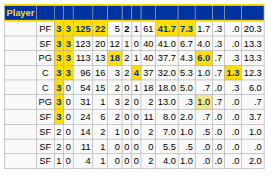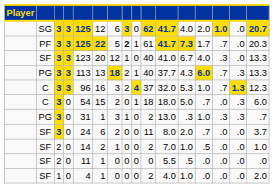 <table class="wikitable sortable" style="font-size: 95%; text-align:right;">
 <tr>
 <th style="background:#0032A0; color:#FEDD00; border-top:#FEDD00 3px solid; border-bottom:#FEDD00 3px solid;">Player</th>
 <th style="background:#0032A0; color:#FEDD00; border-top:#FEDD00 3px solid; border-bottom:#FEDD00 3px solid;"></th>
 <th style="background:#0032A0; color:#FEDD00; border-top:#FEDD00 3px solid; border-bottom:#FEDD00 3px solid;"></th>
 <th style="background:#0032A0; color:#FEDD00; border-top:#FEDD00 3px solid; border-bottom:#FEDD00 3px solid;"></th>
 <th style="background:#0032A0; color:#FEDD00; border-top:#FEDD00 3px solid; border-bottom:#FEDD00 3px solid;"></th>
 <th style="background:#0032A0; color:#FEDD00; border-top:#FEDD00 3px solid; border-bottom:#FEDD00 3px solid;"></th>
 <th style="background:#0032A0; color:#FEDD00; border-top:#FEDD00 3px solid; border-bottom:#FEDD00 3px solid;"></th>
 <th style="background:#0032A0; color:#FEDD00; border-top:#FEDD00 3px solid; border-bottom:#FEDD00 3px solid;"></th>
 <th style="background:#0032A0; color:#FEDD00; border-top:#FEDD00 3px solid; border-bottom:#FEDD00 3px solid;"></th>
 <th style="background:#0032A0; color:#FEDD00; border-top:#FEDD00 3px solid; border-bottom:#FEDD00 3px solid;"></th>
 <th style="background:#0032A0; color:#FEDD00; border-top:#FEDD00 3px solid; border-bottom:#FEDD00 3px solid;"></th>
 <th style="background:#0032A0; color:#FEDD00; border-top:#FEDD00 3px solid; border-bottom:#FEDD00 3px solid;"></th>
 <th style="background:#0032A0; color:#FEDD00; border-top:#FEDD00 3px solid; border-bottom:#FEDD00 3px solid;"></th>
 <th style="background:#0032A0; color:#FEDD00; border-top:#FEDD00 3px solid; border-bottom:#FEDD00 3px solid;"></th>
 <th style="background:#0032A0; color:#FEDD00; border-top:#FEDD00 3px solid; border-bottom:#FEDD00 3px solid;"></th>
 <th style="background:#0032A0; color:#FEDD00; border-top:#FEDD00 3px solid; border-bottom:#FEDD00 3px solid;"></th>
 </tr>
 <tr>
 <td style="text-align:left;"></td>
+<td style="text-align:center;">SG</td>
+<td style="background:#FEDD00; color:#0032A0;"><strong>3</strong></td>
+<td style="background:#FEDD00; color:#0032A0;"><strong>3</strong></td>
+<td style="background:#FEDD00; color:#0032A0;"><strong>125</strong></td>
+<td>12</td>
+<td>6</td>
+<td style="background:#FEDD00; color:#0032A0;"><strong>3</strong></td>
+<td>0</td>
+<td style="background:#FEDD00; color:#0032A0;"><strong>62</strong></td>
+<td style="background:#FEDD00; color:#0032A0;"><strong>41.7</strong></td>
+<td>4.0</td>
+<td>2.0</td>
+<td style="background:#FEDD00; color:#0032A0;"><strong>1.0</strong></td>
+<td>.0</td>
+<td style="background:#FEDD00; color:#0032A0;"><strong>20.7</strong></td>
+</tr>
+<tr>
+<td style="text-align:left;"></td>
 <td style="text-align:center;">PF</td>
 <td style="background:#FEDD00; color:#0032A0;"><strong>3</strong></td>
 <td style="background:#FEDD00; color:#0032A0;"><strong>3</strong></td>
 <td style="background:#FEDD00; color:#0032A0;"><strong>125</strong></td>
 <td style="background:#FEDD00; color:#0032A0;"><strong>22</strong></td>
 <td>5</td>
 <td><strong>2</strong></td>
 <td>1</td>
 <td>61</td>
 <td style="background:#FEDD00; color:#0032A0;"><strong>41.7</strong></td>
 <td style="background:#FEDD00; color:#0032A0;"><strong>7.3</strong></td>
 <td>1.7</td>
-<td>.3</td>
+<td>.7</td>
 <td>.0</td>
 <td>20.3</td>
 </tr>
 <tr>
 <td style="text-align:left;"></td>
 <td style="text-align:center;">SF</td>
 <td style="background:#FEDD00; color:#0032A0;"><strong>3</strong></td>
 <td style="background:#FEDD00; color:#0032A0;"><strong>3</strong></td>
 <td>123</td>
 <td>20</td>
 <td>12</td>
 <td>1</td>
 <td>0</td>
 <td>40</td>
 <td>41.0</td>
 <td>6.7</td>
 <td>4.0</td>
 <td>.3</td>
 <td>.0</td>
 <td>13.3</td>
 </tr>
 <tr>
 <td style="text-align:left;"></td>
 <td style="text-align:center;">PG</td>
 <td style="background:#FEDD00; color:#0032A0;"><strong>3</strong></td>
 <td style="background:#FEDD00; color:#0032A0;"><strong>3</strong></td>
 <td>113</td>
 <td>13</td>
 <td style="background:#FEDD00; color:#0032A0;"><strong>18</strong></td>
 <td>2</td>
 <td>1</td>
 <td>40</td>
 <td>37.7</td>
 <td>4.3</td>
 <td style="background:#FEDD00; color:#0032A0;"><strong>6.0</strong></td>
 <td>.7</td>
 <td>.3</td>
 <td>13.3</td>
 </tr>
 <tr>
 <td style="text-align:left;"></td>
 <td style="text-align:center;">C</td>
 <td style="background:#FEDD00; color:#0032A0;"><strong>3</strong></td>
 <td style="background:#FEDD00; color:#0032A0;"><strong>3</strong></td>
 <td>96</td>
 <td>16</td>
 <td>3</td>
 <td>2</td>
 <td style="background:#FEDD00; color:#0032A0;"><strong>4</strong></td>
 <td>37</td>
 <td>32.0</td>
 <td>5.3</td>
 <td>1.0</td>
 <td>.7</td>
 <td style="background:#FEDD00; color:#0032A0;"><strong>1.3</strong></td>
 <td>12.3</td>
 </tr>
 <tr>
 <td style="text-align:left;"></td>
 <td style="text-align:center;">C</td>
 <td style="background:#FEDD00; color:#0032A0;"><strong>3</strong></td>
 <td>0</td>
 <td>54</td>
 <td>15</td>
 <td>2</td>
 <td>0</td>
 <td>1</td>
 <td>18</td>
 <td>18.0</td>
 <td>5.0</td>
 <td>.7</td>
 <td>.0</td>
 <td>.3</td>
 <td>6.0</td>
 </tr>
 <tr>
 <td style="text-align:left;"></td>
 <td style="text-align:center;">PG</td>
 <td style="background:#FEDD00; color:#0032A0;"><strong>3</strong></td>
 <td>0</td>
 <td>31</td>
 <td>1</td>
 <td>3</td>
-<td>2</td>
+<td>1</td>
 <td>0</td>
 <td>2</td>
 <td>13.0</td>
 <td>.3</td>
-<td style="background: khaki;">1.0</td>
-<td>.7</td>
-<td>.0</td>
+<td>1.0</td>
+<td>.3</td>
+<td>.3</td>
 <td>.7</td>
 </tr>
 <tr>
 <td style="text-align:left;"></td>
 <td style="text-align:center;">SF</td>
 <td style="background:#FEDD00; color:#0032A0;"><strong>3</strong></td>
 <td>0</td>
 <td>24</td>
 <td>6</td>
 <td>2</td>
 <td>0</td>
 <td>0</td>
 <td>11</td>
 <td>8.0</td>
 <td>2.0</td>
 <td>.7</td>
 <td>.0</td>
 <td>.0</td>
 <td>3.7</td>
 </tr>
 <tr>
 <td style="text-align:left;"></td>
 <td style="text-align:center;">SF</td>
 <td>2</td>
 <td>0</td>
 <td>14</td>
 <td>2</td>
 <td>1</td>
 <td>0</td>
 <td>0</td>
 <td>2</td>
 <td>7.0</td>
 <td>1.0</td>
 <td>.5</td>
 <td>.0</td>
 <td>.0</td>
 <td>1.0</td>
 </tr>
 <tr>
 <td style="text-align:left;"></td>
 <td style="text-align:center;">SF</td>
 <td>2</td>
 <td>0</td>
 <td>11</td>
 <td>1</td>
 <td>0</td>
 <td>0</td>
 <td>0</td>
 <td>0</td>
 <td>5.5</td>
 <td>.5</td>
 <td>.0</td>
 <td>.0</td>
 <td>.0</td>
 <td>.0</td>
 </tr>
 <tr>
 <td style="text-align:left;"></td>
 <td style="text-align:center;">SF</td>
 <td>1</td>
 <td>0</td>
 <td>4</td>
 <td>1</td>
 <td>0</td>
 <td>0</td>
 <td>0</td>
 <td>2</td>
 <td>4.0</td>
 <td>1.0</td>
 <td>.0</td>
 <td>.0</td>
 <td>.0</td>
 <td>2.0</td>
 </tr>
 </table>
